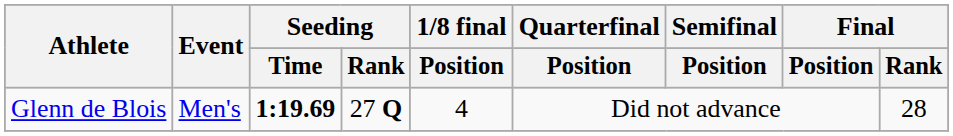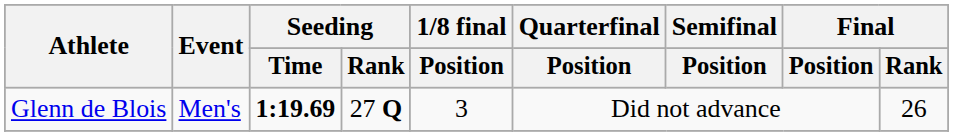 <table class=wikitable style="text-align:center; font-size:90%">
 <tr>
 <th rowspan=2>Athlete</th>
 <th rowspan=2>Event</th>
 <th colspan=2>Seeding</th>
 <th>1/8 final</th>
 <th>Quarterfinal</th>
 <th>Semifinal</th>
 <th colspan=2>Final</th>
 </tr>
 <tr style=font-size:95%>
 <th>Time</th>
 <th>Rank</th>
 <th>Position</th>
 <th>Position</th>
 <th>Position</th>
 <th>Position</th>
 <th>Rank</th>
 </tr>
 <tr align=center>
 <td align="left"><a href='#'>Glenn de Blois</a></td>
 <td align="left"><a href='#'>Men's</a></td>
 <td><strong>1:19.69</strong></td>
 <td>27 <strong>Q</strong></td>
-<td>4</td>
+<td>3</td>
 <td colspan=3>Did not advance</td>
-<td>28</td>
+<td>26</td>
 </tr>
 </table>
